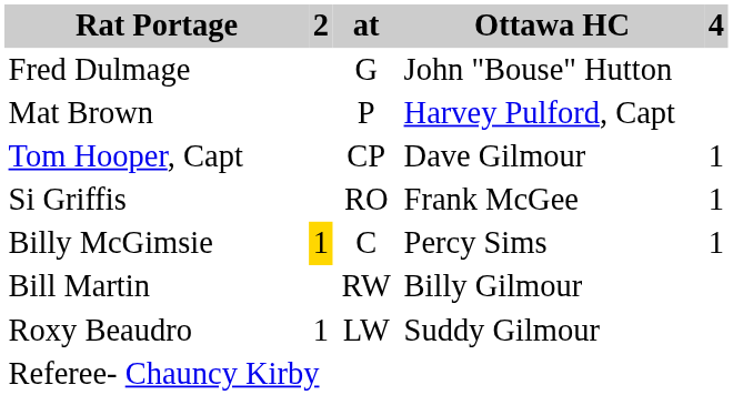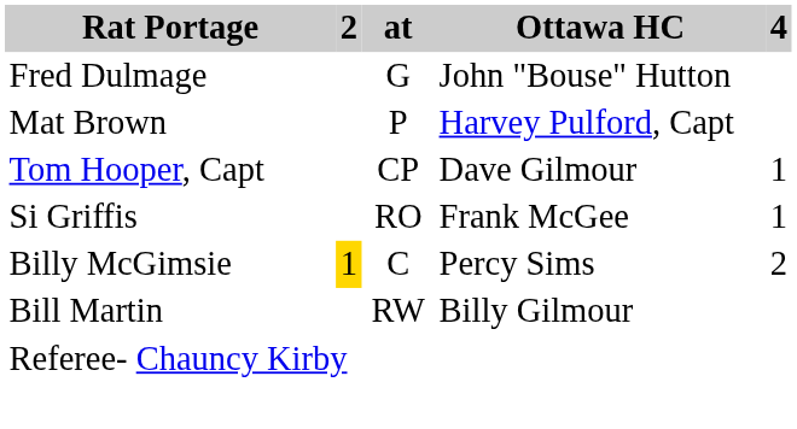 <table cellpadding=2 cellspacing=0 border=0>
 <tr bgcolor=#cccccc>
 <th width=150>Rat Portage</th>
 <th>2</th>
 <th width=30>at</th>
 <th width=150>Ottawa HC</th>
 <th>4</th>
 </tr>
 <tr>
 <td>Fred Dulmage</td>
 <td></td>
 <td align=center>G</td>
 <td>John "Bouse" Hutton</td>
 <td></td>
 <td></td>
 </tr>
 <tr>
 <td>Mat Brown</td>
 <td></td>
 <td align=center>P</td>
 <td><a href='#'>Harvey Pulford</a>, Capt</td>
 <td></td>
 <td></td>
 </tr>
 <tr>
 <td><a href='#'>Tom Hooper</a>, Capt</td>
 <td></td>
 <td align=center>CP</td>
 <td>Dave Gilmour</td>
 <td>1</td>
 <td></td>
 </tr>
 <tr>
 <td>Si Griffis</td>
 <td></td>
 <td align=center>RO</td>
 <td>Frank McGee</td>
 <td>1</td>
 <td></td>
 </tr>
 <tr>
 <td>Billy McGimsie</td>
 <td style="background: gold;">1</td>
 <td align=center>C</td>
 <td>Percy Sims</td>
-<td>1</td>
+<td>2</td>
 <td></td>
 </tr>
 <tr>
 <td>Bill Martin</td>
 <td></td>
 <td align=center>RW</td>
 <td>Billy Gilmour</td>
 <td></td>
 <td></td>
 </tr>
 <tr>
-<td>Roxy Beaudro</td>
-<td>1</td>
-<td align=center>LW</td>
-<td>Suddy Gilmour</td>
-<td></td>
-<td></td>
-</tr>
-<tr>
 <td colspan="5">Referee- <a href='#'>Chauncy Kirby</a></td>
 </tr>
 <tr>
 </tr>
 </table>
